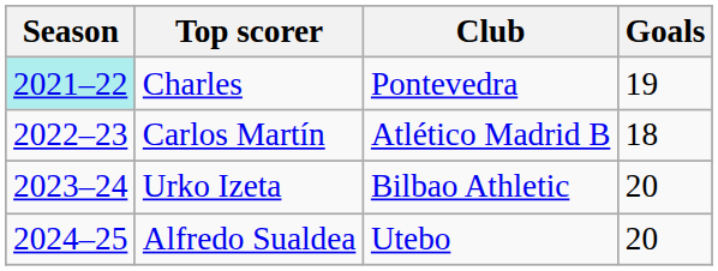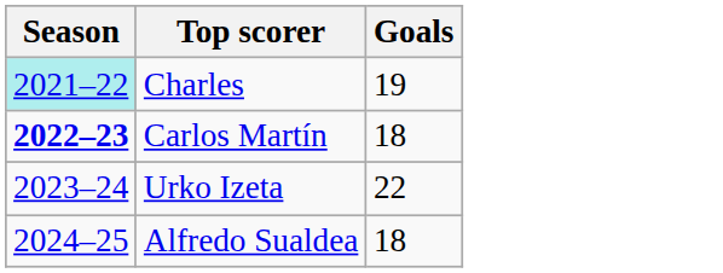 <table class="wikitable" style="text-align:left;">
 <tr>
 <th>Season</th>
 <th>Top scorer</th>
-<th>Club</th>
 <th>Goals</th>
 </tr>
 <tr>
 <td style="background: paleturquoise;"><a href='#'>2021–22</a></td>
 <td style="text-align:left;"> <a href='#'>Charles</a></td>
-<td style="text-align:left;"><a href='#'>Pontevedra</a></td>
 <td>19</td>
 </tr>
 <tr>
-<td><a href='#'>2022–23</a></td>
+<td><strong><a href='#'>2022–23</a></strong></td>
 <td style="text-align:left;"> <a href='#'>Carlos Martín</a></td>
-<td style="text-align:left;"><a href='#'>Atlético Madrid B</a></td>
 <td>18</td>
 </tr>
 <tr>
 <td><a href='#'>2023–24</a></td>
 <td style="text-align:left;"> <a href='#'>Urko Izeta</a></td>
-<td style="text-align:left;"><a href='#'>Bilbao Athletic</a></td>
-<td>20</td>
+<td>22</td>
 </tr>
 <tr>
 <td><a href='#'>2024–25</a></td>
 <td style="text-align:left;"> <a href='#'>Alfredo Sualdea</a></td>
-<td style="text-align:left;"><a href='#'>Utebo</a></td>
-<td>20</td>
+<td>18</td>
 </tr>
 </table>
